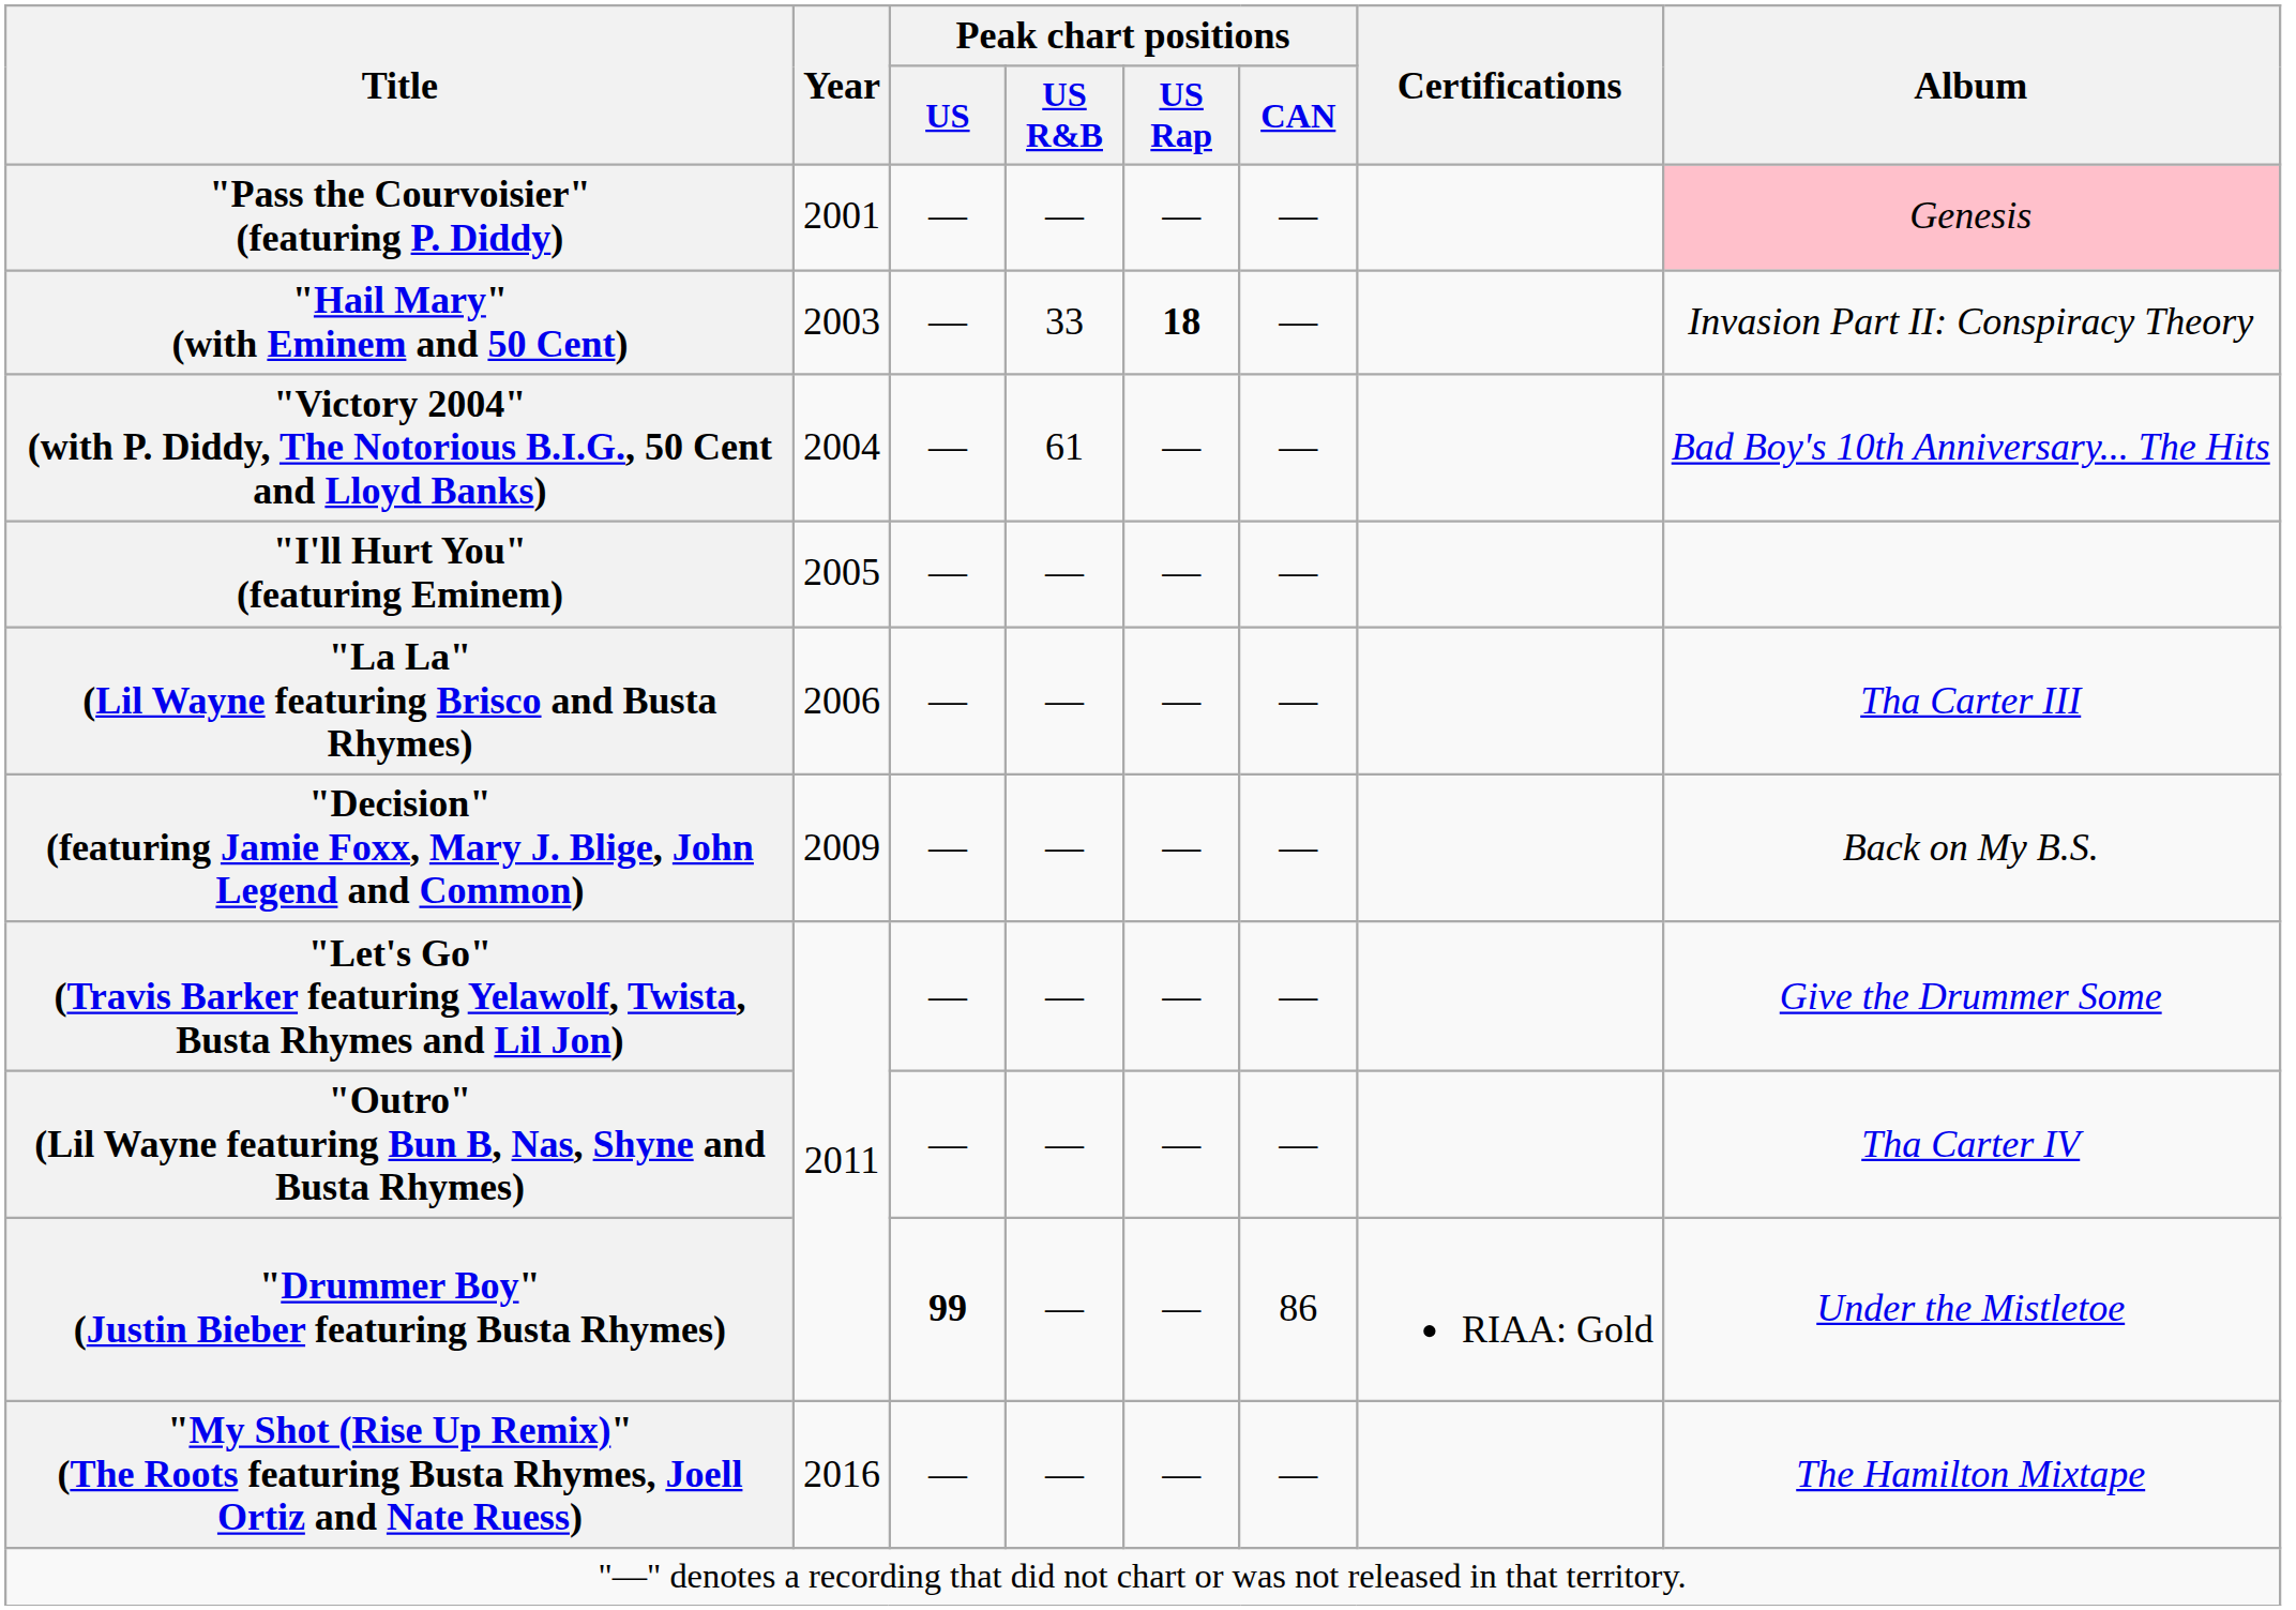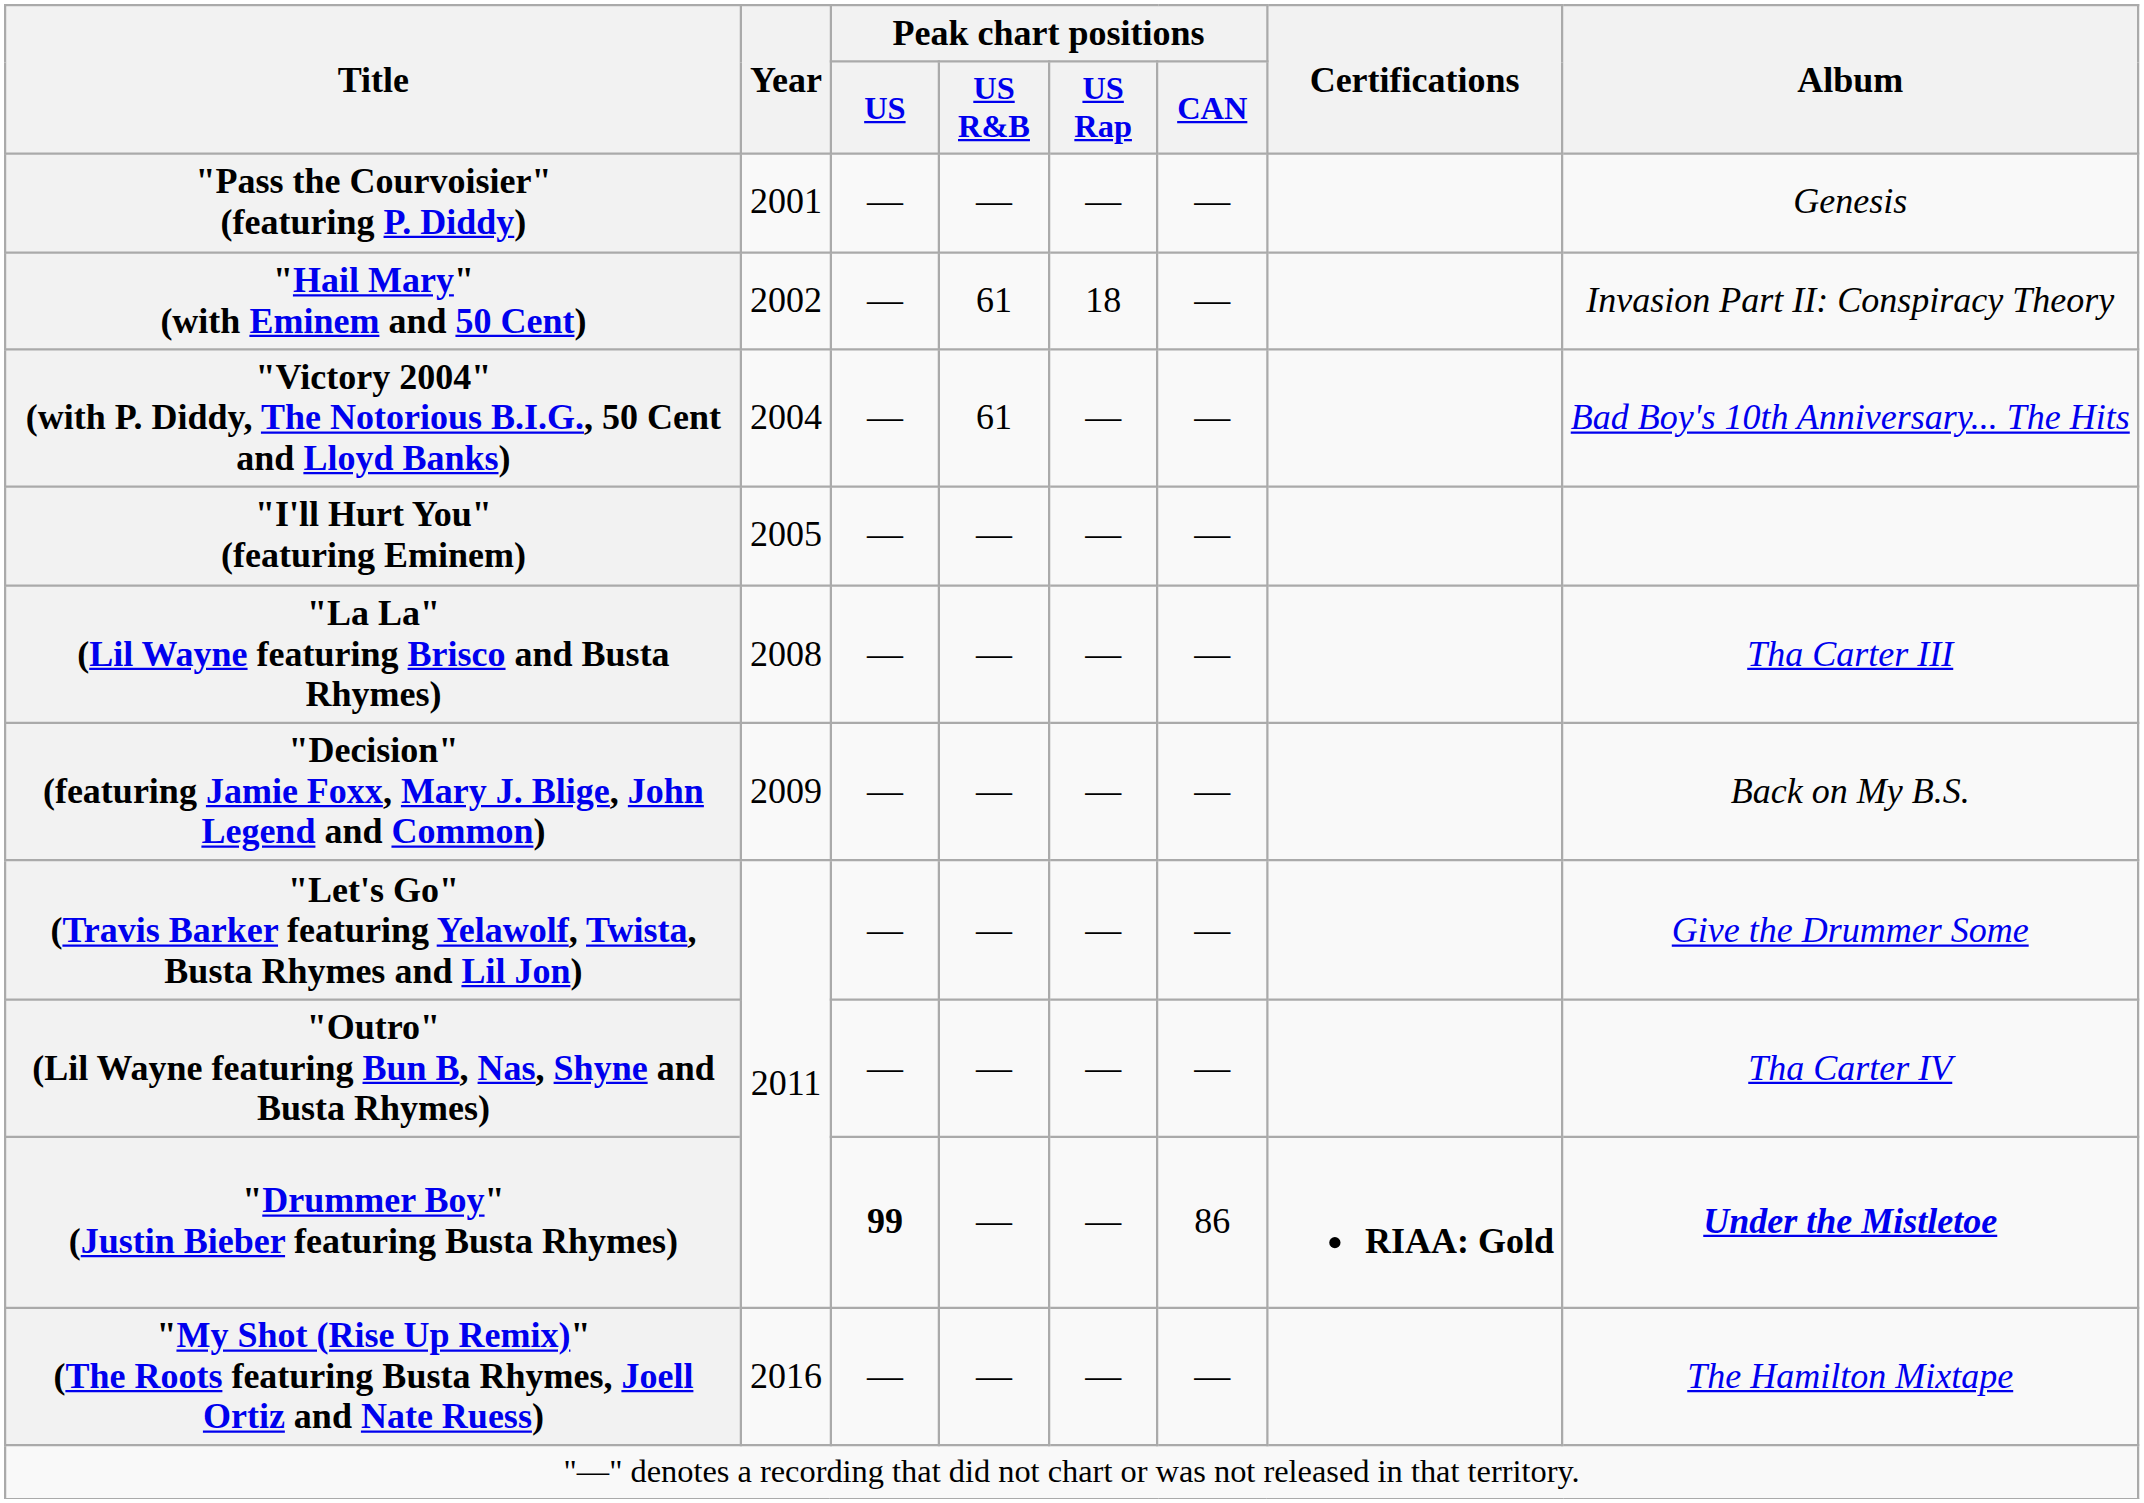 <table class="wikitable plainrowheaders" style="text-align:center;">
 <tr>
 <th scope="col" rowspan="2" style="width:20em;">Title</th>
 <th scope="col" rowspan="2">Year</th>
 <th scope="col" colspan="4">Peak chart positions</th>
 <th scope="col" rowspan="2">Certifications</th>
 <th scope="col" rowspan="2">Album</th>
 </tr>
 <tr>
 <th scope="col" style="width:2.9em;font-size:90%;"><a href='#'>US</a><br></th>
 <th scope="col" style="width:2.9em;font-size:90%;"><a href='#'>US<br>R&B</a><br></th>
 <th scope="col" style="width:2.9em;font-size:90%;"><a href='#'>US<br>Rap</a><br></th>
 <th scope="col" style="width:2.9em;font-size:90%;"><a href='#'>CAN</a><br></th>
 </tr>
 <tr>
 <th scope="row">"Pass the Courvoisier"<br><span>(featuring <a href='#'>P. Diddy</a>)</span></th>
 <td>2001</td>
 <td>—</td>
 <td>—</td>
 <td>—</td>
 <td>—</td>
 <td></td>
-<td style="background: pink;"><em>Genesis</em></td>
+<td><em>Genesis</em></td>
 </tr>
 <tr>
 <th scope="row">"<a href='#'>Hail Mary</a>"<br><span>(with <a href='#'>Eminem</a> and <a href='#'>50 Cent</a>)</span></th>
-<td>2003</td>
+<td>2002</td>
 <td>—</td>
-<td>33</td>
-<td><strong>18</strong></td>
+<td>61</td>
+<td>18</td>
 <td>—</td>
 <td></td>
 <td><em>Invasion Part II: Conspiracy Theory</em></td>
 </tr>
 <tr>
 <th scope="row">"Victory 2004"<br><span>(with P. Diddy, <a href='#'>The Notorious B.I.G.</a>, 50 Cent and <a href='#'>Lloyd Banks</a>)</span></th>
 <td>2004</td>
 <td>—</td>
 <td>61</td>
 <td>—</td>
 <td>—</td>
 <td></td>
 <td><em><a href='#'>Bad Boy's 10th Anniversary... The Hits</a></em></td>
 </tr>
 <tr>
 <th scope="row">"I'll Hurt You"<br><span>(featuring Eminem)</span></th>
 <td>2005</td>
 <td>—</td>
 <td>—</td>
 <td>—</td>
 <td>—</td>
 <td></td>
 <td></td>
 </tr>
 <tr>
 <th scope="row">"La La"<br><span>(<a href='#'>Lil Wayne</a> featuring <a href='#'>Brisco</a> and Busta Rhymes)</span></th>
-<td>2006</td>
+<td>2008</td>
 <td>—</td>
 <td>—</td>
 <td>—</td>
 <td>—</td>
 <td></td>
 <td><em><a href='#'>Tha Carter III</a></em></td>
 </tr>
 <tr>
 <th scope="row">"Decision"<br><span>(featuring <a href='#'>Jamie Foxx</a>, <a href='#'>Mary J. Blige</a>, <a href='#'>John Legend</a> and <a href='#'>Common</a>)</span></th>
 <td>2009</td>
 <td>—</td>
 <td>—</td>
 <td>—</td>
 <td>—</td>
 <td></td>
 <td><em>Back on My B.S.</em></td>
 </tr>
 <tr>
 <th scope="row">"Let's Go"<br><span>(<a href='#'>Travis Barker</a> featuring <a href='#'>Yelawolf</a>, <a href='#'>Twista</a>, Busta Rhymes and <a href='#'>Lil Jon</a>)</span></th>
 <td rowspan="3">2011</td>
 <td>—</td>
 <td>—</td>
 <td>—</td>
 <td>—</td>
 <td></td>
 <td><em><a href='#'>Give the Drummer Some</a></em></td>
 </tr>
 <tr>
 <th scope="row">"Outro"<br><span>(Lil Wayne featuring <a href='#'>Bun B</a>, <a href='#'>Nas</a>, <a href='#'>Shyne</a> and Busta Rhymes)</span></th>
 <td>—</td>
 <td>—</td>
 <td>—</td>
 <td>—</td>
 <td></td>
 <td><em><a href='#'>Tha Carter IV</a></em></td>
 </tr>
 <tr>
 <th scope="row">"<a href='#'>Drummer Boy</a>"<br><span>(<a href='#'>Justin Bieber</a> featuring Busta Rhymes)</span></th>
 <td><strong>99</strong></td>
 <td>—</td>
 <td>—</td>
 <td>86</td>
-<td><br><ul><li>RIAA: Gold</li></ul></td>
-<td><em><a href='#'>Under the Mistletoe</a></em></td>
+<td><strong><br><ul><li>RIAA: Gold</li></ul></strong></td>
+<td><strong><em><a href='#'>Under the Mistletoe</a></em></strong></td>
 </tr>
 <tr>
 <th scope="row">"<a href='#'>My Shot (Rise Up Remix)</a>"<br><span>(<a href='#'>The Roots</a> featuring Busta Rhymes, <a href='#'>Joell Ortiz</a> and <a href='#'>Nate Ruess</a>)</span></th>
 <td>2016</td>
 <td>—</td>
 <td>—</td>
 <td>—</td>
 <td>—</td>
 <td></td>
 <td><em><a href='#'>The Hamilton Mixtape</a></em></td>
 </tr>
 <tr>
 <td colspan="14" style="font-size:90%">"—" denotes a recording that did not chart or was not released in that territory.</td>
 </tr>
 </table>
